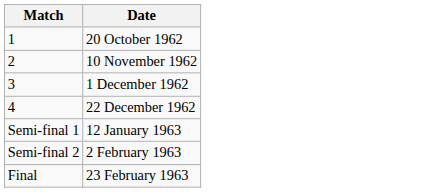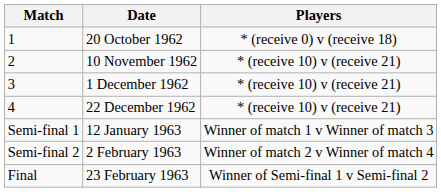 <table class="wikitable">
 <tr>
 <th>Match</th>
 <th>Date</th>
+<th>Players</th>
 </tr>
 <tr>
 <td>1</td>
 <td>20 October 1962</td>
+<td align="center">* (receive 0) v  (receive 18)</td>
 </tr>
 <tr>
 <td>2</td>
 <td>10 November 1962</td>
+<td align="center">* (receive 10) v  (receive 21)</td>
 </tr>
 <tr>
 <td>3</td>
 <td>1 December 1962</td>
+<td align="center">* (receive 10) v  (receive 21)</td>
 </tr>
 <tr>
 <td>4</td>
 <td>22 December 1962</td>
+<td align="center">* (receive 10) v  (receive 21)</td>
 </tr>
 <tr>
 <td>Semi-final 1</td>
 <td>12 January 1963</td>
+<td align="center">Winner of match 1 v Winner of match 3</td>
 </tr>
 <tr>
 <td>Semi-final 2</td>
 <td>2 February 1963</td>
+<td align="center">Winner of match 2 v Winner of match 4</td>
 </tr>
 <tr>
 <td>Final</td>
 <td>23 February 1963</td>
+<td align="center">Winner of Semi-final 1 v Semi-final 2</td>
 </tr>
 </table>
